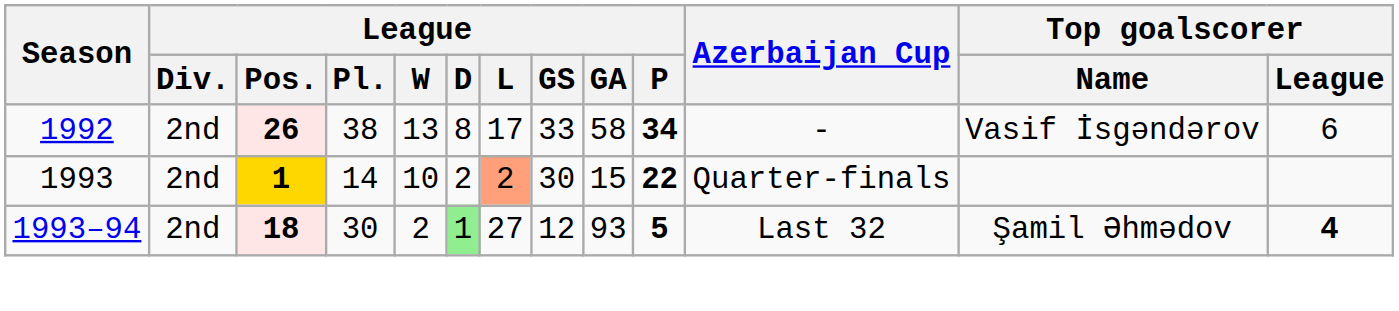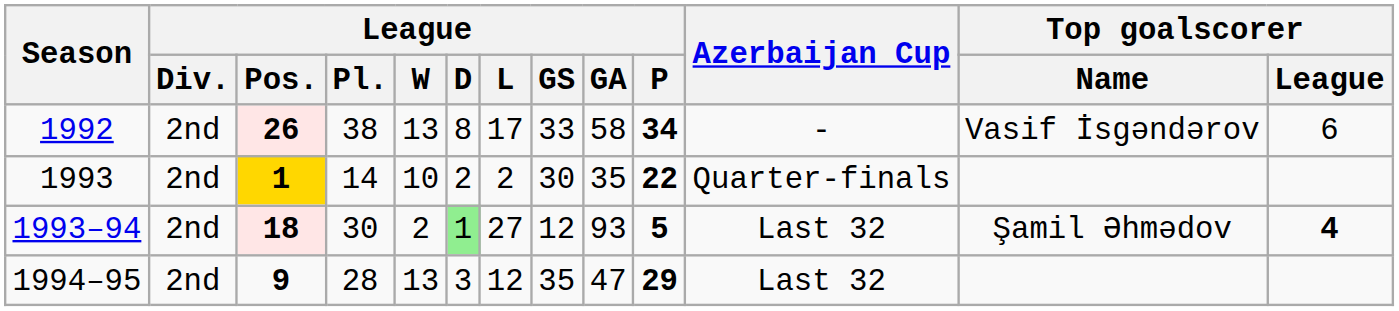 <table class="wikitable">
 <tr style="background:#efefef;">
 <th rowspan="2">Season</th>
 <th colspan="9">League</th>
 <th rowspan="2"><a href='#'>Azerbaijan Cup</a></th>
 <th colspan="2">Top goalscorer</th>
 </tr>
 <tr>
 <th>Div.</th>
 <th>Pos.</th>
 <th>Pl.</th>
 <th>W</th>
 <th>D</th>
 <th>L</th>
 <th>GS</th>
 <th>GA</th>
 <th>P</th>
 <th>Name</th>
 <th>League</th>
 </tr>
 <tr>
 <td align=center><a href='#'>1992</a></td>
 <td align=center>2nd</td>
 <td align=center bgcolor=#FFE6E6><strong>26</strong></td>
 <td align=center>38</td>
 <td align=center>13</td>
 <td align=center>8</td>
 <td align=center>17</td>
 <td align=center>33</td>
 <td align=center>58</td>
 <td align=center><strong>34</strong></td>
 <td align=center>-</td>
 <td align=center>Vasif İsgəndərov</td>
 <td align=center>6</td>
 </tr>
 <tr>
 <td align=center>1993</td>
 <td align=center>2nd</td>
 <td align=center bgcolor=gold><strong>1</strong></td>
 <td align=center>14</td>
 <td align=center>10</td>
 <td align=center>2</td>
-<td align=center style="background: lightsalmon;">2</td>
+<td align=center>2</td>
 <td align=center>30</td>
-<td align=center>15</td>
+<td align=center>35</td>
 <td align=center><strong>22</strong></td>
 <td align=center>Quarter-finals</td>
 <td align=center></td>
 <td align=center></td>
 </tr>
 <tr>
 <td align=center><a href='#'>1993–94</a></td>
 <td align=center>2nd</td>
 <td align=center bgcolor=#FFE6E6><strong>18</strong></td>
 <td align=center>30</td>
 <td align=center>2</td>
 <td align=center style="background: lightgreen;">1</td>
 <td align=center>27</td>
 <td align=center>12</td>
 <td align=center>93</td>
 <td align=center><strong>5</strong></td>
 <td align=center>Last 32</td>
 <td align=center>Şamil Əhmədov</td>
 <td align=center><strong>4</strong></td>
 </tr>
+<tr>
+<td align=center>1994–95</td>
+<td align=center>2nd</td>
+<td align=center><strong>9</strong></td>
+<td align=center>28</td>
+<td align=center>13</td>
+<td align=center>3</td>
+<td align=center>12</td>
+<td align=center>35</td>
+<td align=center>47</td>
+<td align=center><strong>29</strong></td>
+<td align=center>Last 32</td>
+<td align=center></td>
+<td align=center></td>
+</tr>
 </table>
